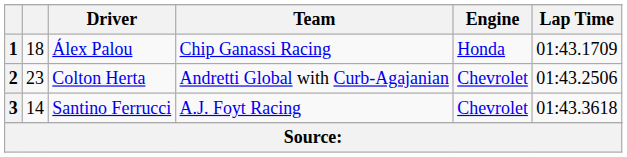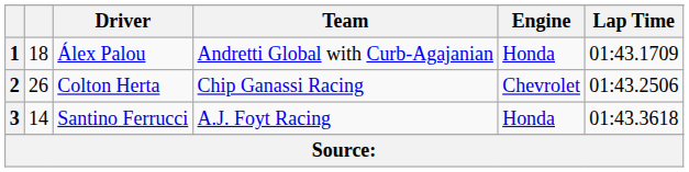 <table class="wikitable" style="font-size:95%;">
 <tr>
 </tr>
 <tr>
 <th></th>
 <th></th>
 <th>Driver</th>
 <th>Team</th>
 <th>Engine</th>
 <th>Lap Time</th>
 </tr>
 <tr>
 <th>1</th>
 <td align="center">18</td>
 <td> <a href='#'>Álex Palou</a> <strong></strong></td>
-<td><a href='#'>Chip Ganassi Racing</a></td>
+<td><a href='#'>Andretti Global</a> with <a href='#'>Curb-Agajanian</a></td>
 <td><a href='#'>Honda</a></td>
 <td>01:43.1709</td>
 </tr>
 <tr>
 <th>2</th>
-<td align="center">23</td>
+<td align="center">26</td>
 <td> <a href='#'>Colton Herta</a></td>
-<td><a href='#'>Andretti Global</a> with <a href='#'>Curb-Agajanian</a></td>
+<td><a href='#'>Chip Ganassi Racing</a></td>
 <td><a href='#'>Chevrolet</a></td>
 <td>01:43.2506</td>
 </tr>
 <tr>
 <th>3</th>
 <td align="center">14</td>
 <td> <a href='#'>Santino Ferrucci</a></td>
 <td><a href='#'>A.J. Foyt Racing</a></td>
-<td><a href='#'>Chevrolet</a></td>
+<td><a href='#'>Honda</a></td>
 <td>01:43.3618</td>
 </tr>
 <tr>
 </tr>
 <tr class="sortbottom">
 <th colspan="6">Source:</th>
 </tr>
 </table>
